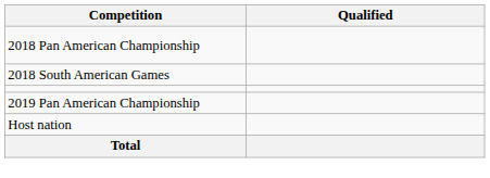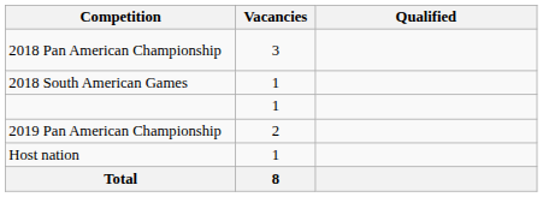 <table class = "wikitable" width=560>
 <tr>
 <th width=300>Competition</th>
+<th width=80>Vacancies</th>
 <th width=300>Qualified</th>
 </tr>
 <tr>
 <td>2018 Pan American Championship</td>
+<td align="center">3</td>
 <td><br><br></td>
 </tr>
 <tr>
 <td>2018 South American Games</td>
+<td align="center">1</td>
 <td></td>
 </tr>
 <tr>
 <td></td>
+<td align="center">1</td>
 <td></td>
 </tr>
 <tr>
 <td>2019 Pan American Championship</td>
+<td align="center">2</td>
 <td><br></td>
 </tr>
 <tr>
 <td>Host nation</td>
+<td align="center">1</td>
 <td></td>
 </tr>
 <tr>
 <th>Total</th>
+<th>8</th>
 <th></th>
 </tr>
 </table>
